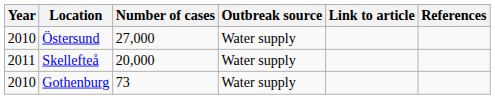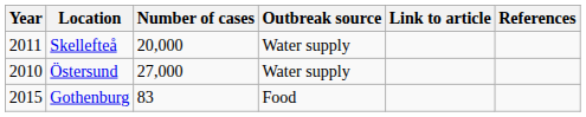 <table class="wikitable sortable">
 <tr>
 <th>Year</th>
 <th>Location</th>
 <th>Number of cases</th>
 <th>Outbreak source</th>
 <th>Link to article</th>
 <th>References</th>
-</tr>
-<tr>
-<td>2010</td>
-<td><a href='#'>Östersund</a></td>
-<td>27,000</td>
-<td>Water supply</td>
-<td></td>
-<td></td>
 </tr>
 <tr>
 <td>2011</td>
 <td><a href='#'>Skellefteå</a></td>
 <td>20,000</td>
 <td>Water supply</td>
 <td></td>
 <td></td>
 </tr>
 <tr>
 <td>2010</td>
-<td><a href='#'>Gothenburg</a></td>
-<td>73</td>
+<td><a href='#'>Östersund</a></td>
+<td>27,000</td>
 <td>Water supply</td>
 <td></td>
 <td></td>
 </tr>
+<tr>
+<td>2015</td>
+<td><a href='#'>Gothenburg</a></td>
+<td>83</td>
+<td>Food</td>
+<td></td>
+<td></td>
+</tr>
 </table>
